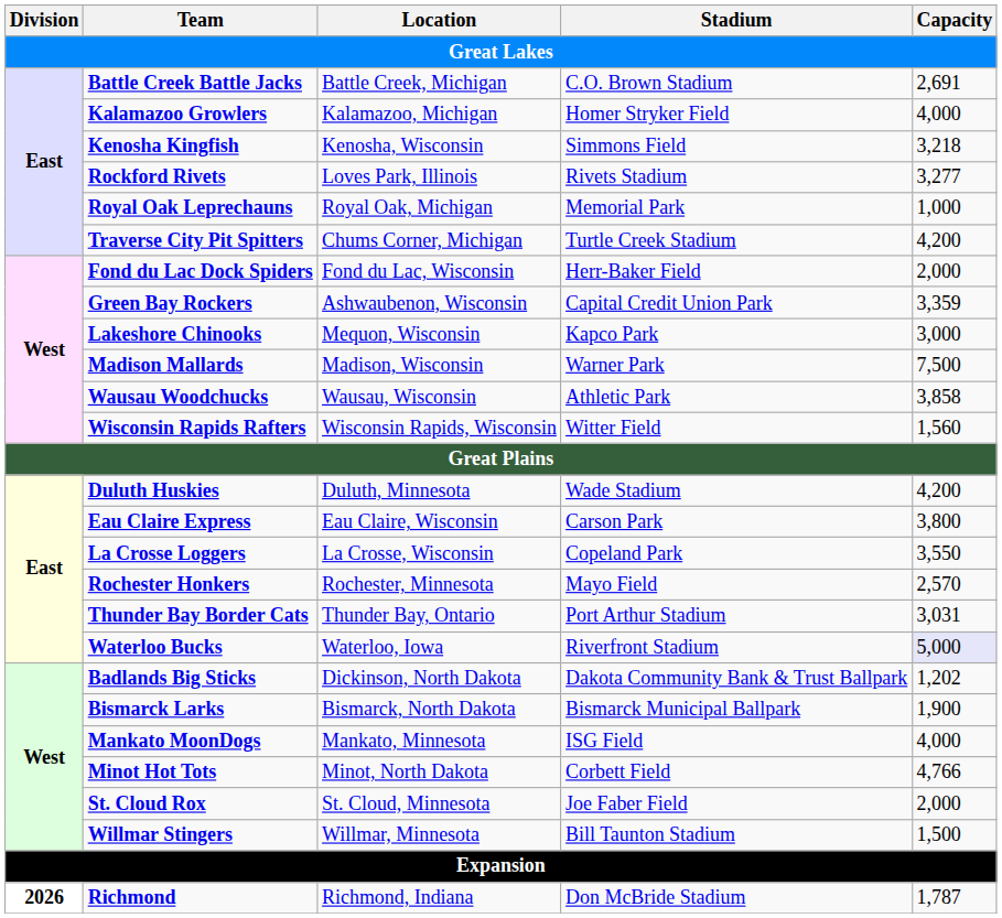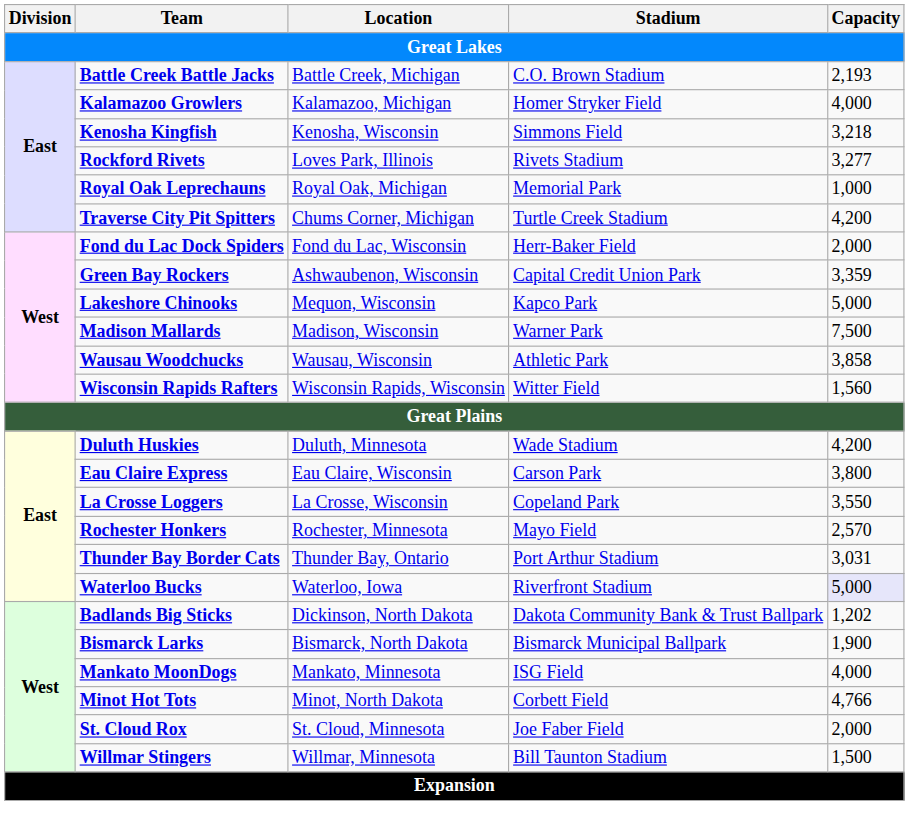 <table class="wikitable sortable">
 <tr>
 <th>Division</th>
 <th>Team</th>
 <th>Location</th>
 <th>Stadium</th>
 <th>Capacity</th>
 </tr>
 <tr>
 <th style="background:#0388fc; align=center; color:#FFFFFF" colspan="5"><strong>Great Lakes</strong><span></span></th>
 </tr>
 <tr>
 <th style="background:#ddf;" rowspan="6"><strong>East</strong></th>
 <td><strong><a href='#'>Battle Creek Battle Jacks</a></strong></td>
 <td><a href='#'>Battle Creek, Michigan</a></td>
 <td><a href='#'>C.O. Brown Stadium</a></td>
-<td>2,691</td>
+<td>2,193</td>
 </tr>
 <tr>
 <td><strong><a href='#'>Kalamazoo Growlers</a></strong></td>
 <td><a href='#'>Kalamazoo, Michigan</a></td>
 <td><a href='#'>Homer Stryker Field</a></td>
 <td>4,000</td>
 </tr>
 <tr>
 <td><strong><a href='#'>Kenosha Kingfish</a></strong></td>
 <td><a href='#'>Kenosha, Wisconsin</a></td>
 <td><a href='#'>Simmons Field</a></td>
 <td>3,218</td>
 </tr>
 <tr>
 <td><strong><a href='#'>Rockford Rivets</a></strong></td>
 <td><a href='#'>Loves Park, Illinois</a></td>
 <td><a href='#'>Rivets Stadium</a></td>
 <td>3,277</td>
 </tr>
 <tr>
 <td><strong><a href='#'>Royal Oak Leprechauns</a></strong></td>
 <td><a href='#'>Royal Oak, Michigan</a></td>
 <td><a href='#'>Memorial Park</a></td>
 <td>1,000</td>
 </tr>
 <tr>
 <td><strong><a href='#'>Traverse City Pit Spitters</a></strong></td>
 <td><a href='#'>Chums Corner, Michigan</a></td>
 <td><a href='#'>Turtle Creek Stadium</a></td>
 <td>4,200</td>
 </tr>
 <tr>
 <th style="background:#fdf;" rowspan="6"><strong>West</strong></th>
 <td><strong><a href='#'>Fond du Lac Dock Spiders</a></strong></td>
 <td><a href='#'>Fond du Lac, Wisconsin</a></td>
 <td><a href='#'>Herr-Baker Field</a></td>
 <td>2,000</td>
 </tr>
 <tr>
 <td><strong><a href='#'>Green Bay Rockers</a></strong></td>
 <td><a href='#'>Ashwaubenon, Wisconsin</a></td>
 <td><a href='#'>Capital Credit Union Park</a></td>
 <td>3,359</td>
 </tr>
 <tr>
 <td><strong><a href='#'>Lakeshore Chinooks</a></strong></td>
 <td><a href='#'>Mequon, Wisconsin</a></td>
 <td><a href='#'>Kapco Park</a></td>
-<td>3,000</td>
+<td>5,000</td>
 </tr>
 <tr>
 <td><strong><a href='#'>Madison Mallards</a></strong></td>
 <td><a href='#'>Madison, Wisconsin</a></td>
 <td><a href='#'>Warner Park</a></td>
 <td>7,500</td>
 </tr>
 <tr>
 <td><strong><a href='#'>Wausau Woodchucks</a></strong></td>
 <td><a href='#'>Wausau, Wisconsin</a></td>
 <td><a href='#'>Athletic Park</a></td>
 <td>3,858</td>
 </tr>
 <tr>
 <td><strong><a href='#'>Wisconsin Rapids Rafters</a></strong></td>
 <td><a href='#'>Wisconsin Rapids, Wisconsin</a></td>
 <td><a href='#'>Witter Field</a></td>
 <td>1,560</td>
 </tr>
 <tr>
 <th style="background:#355E3B; align=center; color:#FFFFFF" colspan="5"><strong>Great Plains</strong><span></span></th>
 </tr>
 <tr>
 <th style="background:#ffd;" rowspan="6"><strong>East</strong></th>
 <td><strong><a href='#'>Duluth Huskies</a></strong></td>
 <td><a href='#'>Duluth, Minnesota</a></td>
 <td><a href='#'>Wade Stadium</a></td>
 <td>4,200</td>
 </tr>
 <tr>
 <td><strong><a href='#'>Eau Claire Express</a></strong></td>
 <td><a href='#'>Eau Claire, Wisconsin</a></td>
 <td><a href='#'>Carson Park</a></td>
 <td>3,800</td>
 </tr>
 <tr>
 <td><strong><a href='#'>La Crosse Loggers</a></strong></td>
 <td><a href='#'>La Crosse, Wisconsin</a></td>
 <td><a href='#'>Copeland Park</a></td>
 <td>3,550</td>
 </tr>
 <tr>
 <td><strong><a href='#'>Rochester Honkers</a></strong></td>
 <td><a href='#'>Rochester, Minnesota</a></td>
 <td><a href='#'>Mayo Field</a></td>
 <td>2,570</td>
 </tr>
 <tr>
 <td><strong><a href='#'>Thunder Bay Border Cats</a></strong></td>
 <td><a href='#'>Thunder Bay, Ontario</a></td>
 <td><a href='#'>Port Arthur Stadium</a></td>
 <td>3,031</td>
 </tr>
 <tr>
 <td><strong><a href='#'>Waterloo Bucks</a></strong></td>
 <td><a href='#'>Waterloo, Iowa</a></td>
 <td><a href='#'>Riverfront Stadium</a></td>
 <td style="background: lavender;">5,000</td>
 </tr>
 <tr>
 <th style="background:#dfd;" rowspan="6"><strong>West</strong></th>
 <td><strong><a href='#'>Badlands Big Sticks</a></strong></td>
 <td><a href='#'>Dickinson, North Dakota</a></td>
 <td><a href='#'>Dakota Community Bank & Trust Ballpark</a></td>
 <td>1,202</td>
 </tr>
 <tr>
 <td><strong><a href='#'>Bismarck Larks</a></strong></td>
 <td><a href='#'>Bismarck, North Dakota</a></td>
 <td><a href='#'>Bismarck Municipal Ballpark</a></td>
 <td>1,900</td>
 </tr>
 <tr>
 <td><strong><a href='#'>Mankato MoonDogs</a></strong></td>
 <td><a href='#'>Mankato, Minnesota</a></td>
 <td><a href='#'>ISG Field</a></td>
 <td>4,000</td>
 </tr>
 <tr>
 <td><strong><a href='#'>Minot Hot Tots</a></strong></td>
 <td><a href='#'>Minot, North Dakota</a></td>
 <td><a href='#'>Corbett Field</a></td>
 <td>4,766</td>
 </tr>
 <tr>
 <td><strong><a href='#'>St. Cloud Rox</a></strong></td>
 <td><a href='#'>St. Cloud, Minnesota</a></td>
 <td><a href='#'>Joe Faber Field</a></td>
 <td>2,000</td>
 </tr>
 <tr>
 <td><strong><a href='#'>Willmar Stingers</a></strong></td>
 <td><a href='#'>Willmar, Minnesota</a></td>
 <td><a href='#'>Bill Taunton Stadium</a></td>
 <td>1,500</td>
 </tr>
 <tr>
 <th style="background:black; align=center; color:#FFFFFF" colspan="5"><strong>Expansion</strong><span></span></th>
 </tr>
-<tr>
-<th style="background:#fff;" rowspan="1"><strong>2026</strong></th>
-<td><strong><a href='#'>Richmond</a></strong></td>
-<td><a href='#'>Richmond, Indiana</a></td>
-<td><a href='#'>Don McBride Stadium</a></td>
-<td>1,787</td>
-</tr>
 </table>
